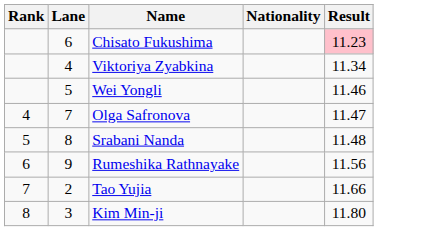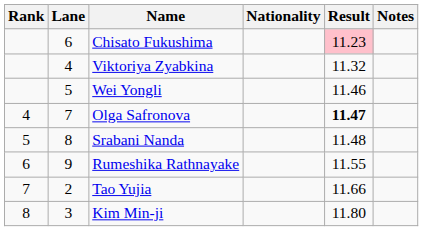 <table class="wikitable sortable" style="text-align:center">
 <tr>
 <th>Rank</th>
 <th>Lane</th>
 <th>Name</th>
 <th>Nationality</th>
 <th>Result</th>
+<th>Notes</th>
 </tr>
 <tr>
 <td></td>
 <td>6</td>
 <td align=left><a href='#'>Chisato Fukushima</a></td>
 <td align=left></td>
 <td style="background: pink;">11.23</td>
+<td></td>
 </tr>
 <tr>
 <td></td>
 <td>4</td>
 <td align=left><a href='#'>Viktoriya Zyabkina</a></td>
 <td align=left></td>
-<td>11.34</td>
+<td>11.32</td>
+<td></td>
 </tr>
 <tr>
 <td></td>
 <td>5</td>
 <td align=left><a href='#'>Wei Yongli</a></td>
 <td align=left></td>
 <td>11.46</td>
+<td></td>
 </tr>
 <tr>
 <td>4</td>
 <td>7</td>
 <td align=left><a href='#'>Olga Safronova</a></td>
 <td align=left></td>
-<td>11.47</td>
+<td><strong>11.47</strong></td>
+<td></td>
 </tr>
 <tr>
 <td>5</td>
 <td>8</td>
 <td align=left><a href='#'>Srabani Nanda</a></td>
 <td align=left></td>
 <td>11.48</td>
+<td></td>
 </tr>
 <tr>
 <td>6</td>
 <td>9</td>
 <td align=left><a href='#'>Rumeshika Rathnayake</a></td>
 <td align=left></td>
-<td>11.56</td>
+<td>11.55</td>
+<td></td>
 </tr>
 <tr>
 <td>7</td>
 <td>2</td>
 <td align=left><a href='#'>Tao Yujia</a></td>
 <td align=left></td>
 <td>11.66</td>
+<td></td>
 </tr>
 <tr>
 <td>8</td>
 <td>3</td>
 <td align=left><a href='#'>Kim Min-ji</a></td>
 <td align=left></td>
 <td>11.80</td>
+<td></td>
 </tr>
 </table>
